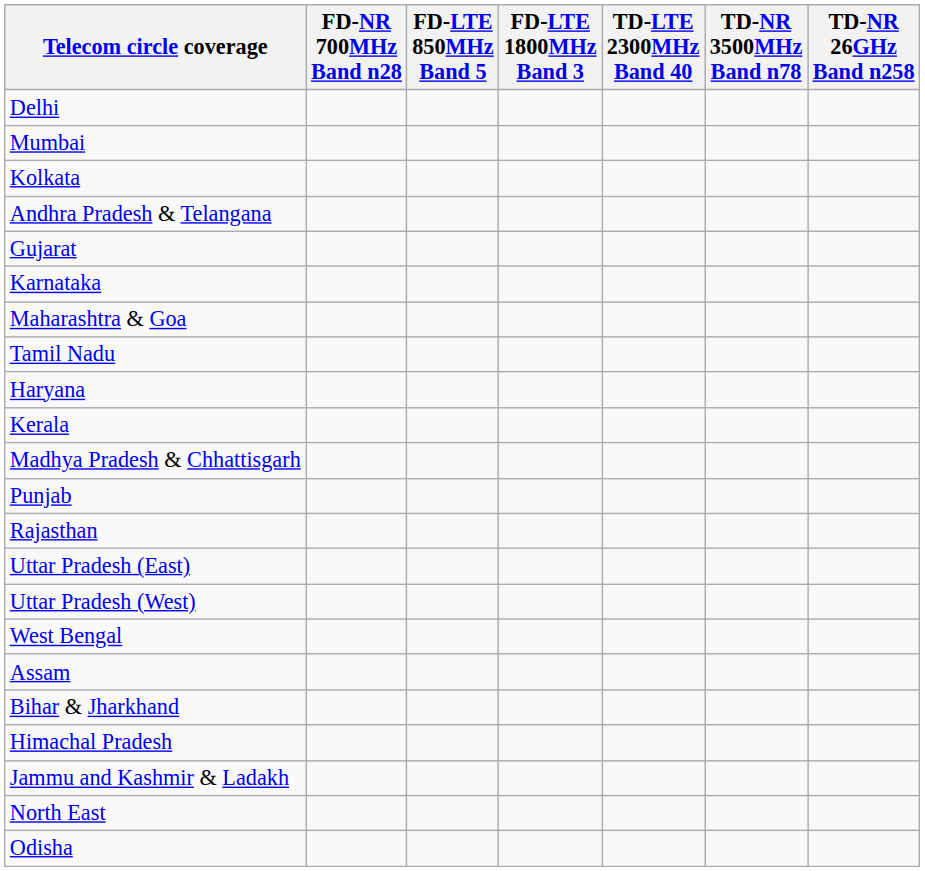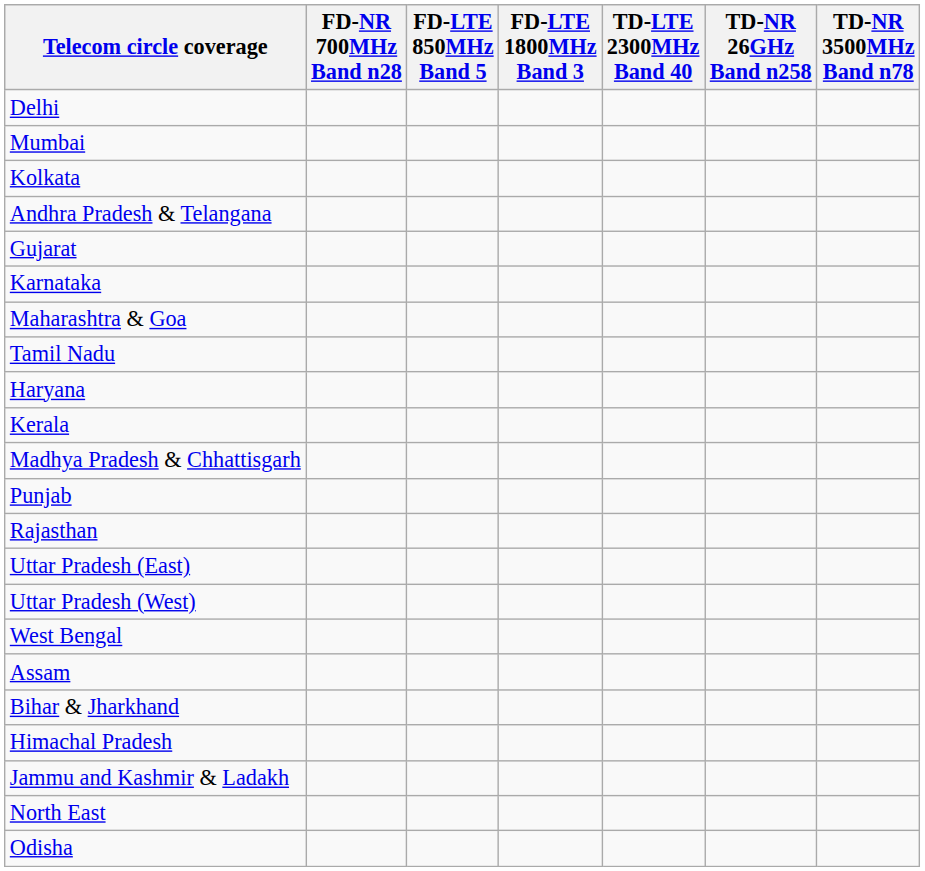 <table class="wikitable sortable plainrowheaders">
 <tr style="background:#ccc; text-align:center;">
 <th scope="col"><a href='#'>Telecom circle</a> coverage</th>
 <th scope="col">FD-<a href='#'>NR</a><br>700<a href='#'>MHz</a><br><a href='#'>Band n28</a></th>
 <th scope="col">FD-<a href='#'>LTE</a><br>850<a href='#'>MHz</a><br><a href='#'>Band 5</a></th>
 <th scope="col">FD-<a href='#'>LTE</a><br>1800<a href='#'>MHz</a><br><a href='#'>Band 3</a></th>
 <th scope="col">TD-<a href='#'>LTE</a><br>2300<a href='#'>MHz</a><br><a href='#'>Band 40</a></th>
+<th scope="col">TD-<a href='#'>NR</a><br>26<a href='#'>GHz</a><br><a href='#'>Band n258</a></th>
 <th scope="col">TD-<a href='#'>NR</a><br>3500<a href='#'>MHz</a><br><a href='#'>Band n78</a></th>
-<th scope="col">TD-<a href='#'>NR</a><br>26<a href='#'>GHz</a><br><a href='#'>Band n258</a></th>
 </tr>
 <tr>
 <td><a href='#'>Delhi</a></td>
 <td></td>
 <td></td>
 <td></td>
 <td></td>
 <td></td>
 <td></td>
 </tr>
 <tr>
 <td><a href='#'>Mumbai</a></td>
 <td></td>
 <td></td>
 <td></td>
 <td></td>
 <td></td>
 <td></td>
 </tr>
 <tr>
 <td><a href='#'>Kolkata</a></td>
 <td></td>
 <td></td>
 <td></td>
 <td></td>
 <td></td>
 <td></td>
 </tr>
 <tr>
 <td><a href='#'>Andhra Pradesh</a> & <a href='#'>Telangana</a></td>
 <td></td>
 <td></td>
 <td></td>
 <td></td>
 <td></td>
 <td></td>
 </tr>
 <tr>
 <td><a href='#'>Gujarat</a></td>
 <td></td>
 <td></td>
 <td></td>
 <td></td>
 <td></td>
 <td></td>
 </tr>
 <tr>
 <td><a href='#'>Karnataka</a></td>
 <td></td>
 <td></td>
 <td></td>
 <td></td>
 <td></td>
 <td></td>
 </tr>
 <tr>
 <td><a href='#'>Maharashtra</a> & <a href='#'>Goa</a></td>
 <td></td>
 <td></td>
 <td></td>
 <td></td>
 <td></td>
 <td></td>
 </tr>
 <tr>
 <td><a href='#'>Tamil Nadu</a></td>
 <td></td>
 <td></td>
 <td></td>
 <td></td>
 <td></td>
 <td></td>
 </tr>
 <tr>
 <td><a href='#'>Haryana</a></td>
 <td></td>
 <td></td>
 <td></td>
 <td></td>
 <td></td>
 <td></td>
 </tr>
 <tr>
 <td><a href='#'>Kerala</a></td>
 <td></td>
 <td></td>
 <td></td>
 <td></td>
 <td></td>
 <td></td>
 </tr>
 <tr>
 <td><a href='#'>Madhya Pradesh</a> & <a href='#'>Chhattisgarh</a></td>
 <td></td>
 <td></td>
 <td></td>
 <td></td>
 <td></td>
 <td></td>
 </tr>
 <tr>
 <td><a href='#'>Punjab</a></td>
 <td></td>
 <td></td>
 <td></td>
 <td></td>
 <td></td>
 <td></td>
 </tr>
 <tr>
 <td><a href='#'>Rajasthan</a></td>
 <td></td>
 <td></td>
 <td></td>
 <td></td>
 <td></td>
 <td></td>
 </tr>
 <tr>
 <td><a href='#'>Uttar Pradesh (East)</a></td>
 <td></td>
 <td></td>
 <td></td>
 <td></td>
 <td></td>
 <td></td>
 </tr>
 <tr>
 <td><a href='#'>Uttar Pradesh (West)</a></td>
 <td></td>
 <td></td>
 <td></td>
 <td></td>
 <td></td>
 <td></td>
 </tr>
 <tr>
 <td><a href='#'>West Bengal</a></td>
 <td></td>
 <td></td>
 <td></td>
 <td></td>
 <td></td>
 <td></td>
 </tr>
 <tr>
 <td><a href='#'>Assam</a></td>
 <td></td>
 <td></td>
 <td></td>
 <td></td>
 <td></td>
 <td></td>
 </tr>
 <tr>
 <td><a href='#'>Bihar</a> & <a href='#'>Jharkhand</a></td>
 <td></td>
 <td></td>
 <td></td>
 <td></td>
 <td></td>
 <td></td>
 </tr>
 <tr>
 <td><a href='#'>Himachal Pradesh</a></td>
 <td></td>
 <td></td>
 <td></td>
 <td></td>
 <td></td>
 <td></td>
 </tr>
 <tr>
 <td><a href='#'>Jammu and Kashmir</a> & <a href='#'>Ladakh</a></td>
 <td></td>
 <td></td>
 <td></td>
 <td></td>
 <td></td>
 <td></td>
 </tr>
 <tr>
 <td><a href='#'>North East</a></td>
 <td></td>
 <td></td>
 <td></td>
 <td></td>
 <td></td>
 <td></td>
 </tr>
 <tr>
 <td><a href='#'>Odisha</a></td>
 <td></td>
 <td></td>
 <td></td>
 <td></td>
 <td></td>
 <td></td>
 </tr>
 </table>
